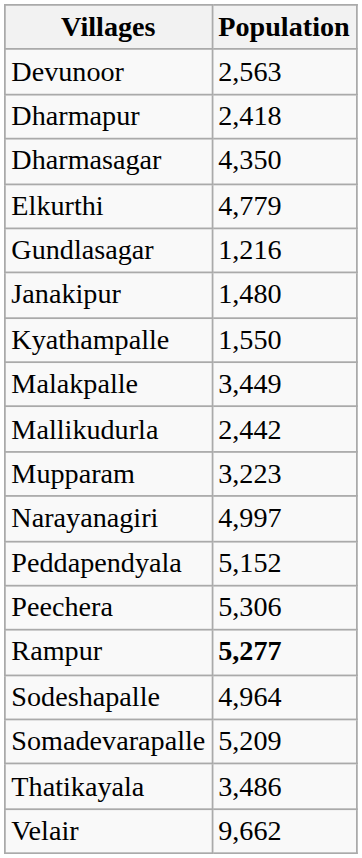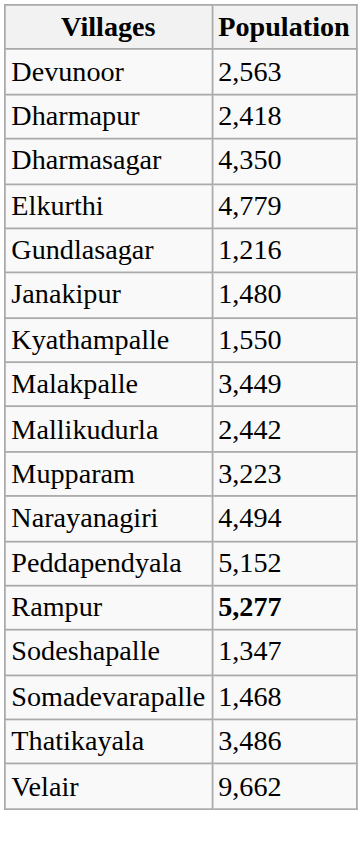 <table class="wikitable">
 <tr>
 <th>Villages</th>
 <th>Population</th>
 </tr>
 <tr>
 <td>Devunoor</td>
 <td>2,563</td>
 </tr>
 <tr>
 <td>Dharmapur</td>
 <td>2,418</td>
 </tr>
 <tr>
 <td>Dharmasagar</td>
 <td>4,350</td>
 </tr>
 <tr>
 <td>Elkurthi</td>
 <td>4,779</td>
 </tr>
 <tr>
 <td>Gundlasagar</td>
 <td>1,216</td>
 </tr>
 <tr>
 <td>Janakipur</td>
 <td>1,480</td>
 </tr>
 <tr>
 <td>Kyathampalle</td>
 <td>1,550</td>
 </tr>
 <tr>
 <td>Malakpalle</td>
 <td>3,449</td>
 </tr>
 <tr>
 <td>Mallikudurla</td>
 <td>2,442</td>
 </tr>
 <tr>
 <td>Mupparam</td>
 <td>3,223</td>
 </tr>
 <tr>
 <td>Narayanagiri</td>
-<td>4,997</td>
+<td>4,494</td>
 </tr>
 <tr>
 <td>Peddapendyala</td>
 <td>5,152</td>
-</tr>
-<tr>
-<td>Peechera</td>
-<td>5,306</td>
 </tr>
 <tr>
 <td>Rampur</td>
 <td><strong>5,277</strong></td>
 </tr>
 <tr>
 <td>Sodeshapalle</td>
-<td>4,964</td>
+<td>1,347</td>
 </tr>
 <tr>
 <td>Somadevarapalle</td>
-<td>5,209</td>
+<td>1,468</td>
 </tr>
 <tr>
 <td>Thatikayala</td>
 <td>3,486</td>
 </tr>
 <tr>
 <td>Velair</td>
 <td>9,662</td>
 </tr>
 </table>
